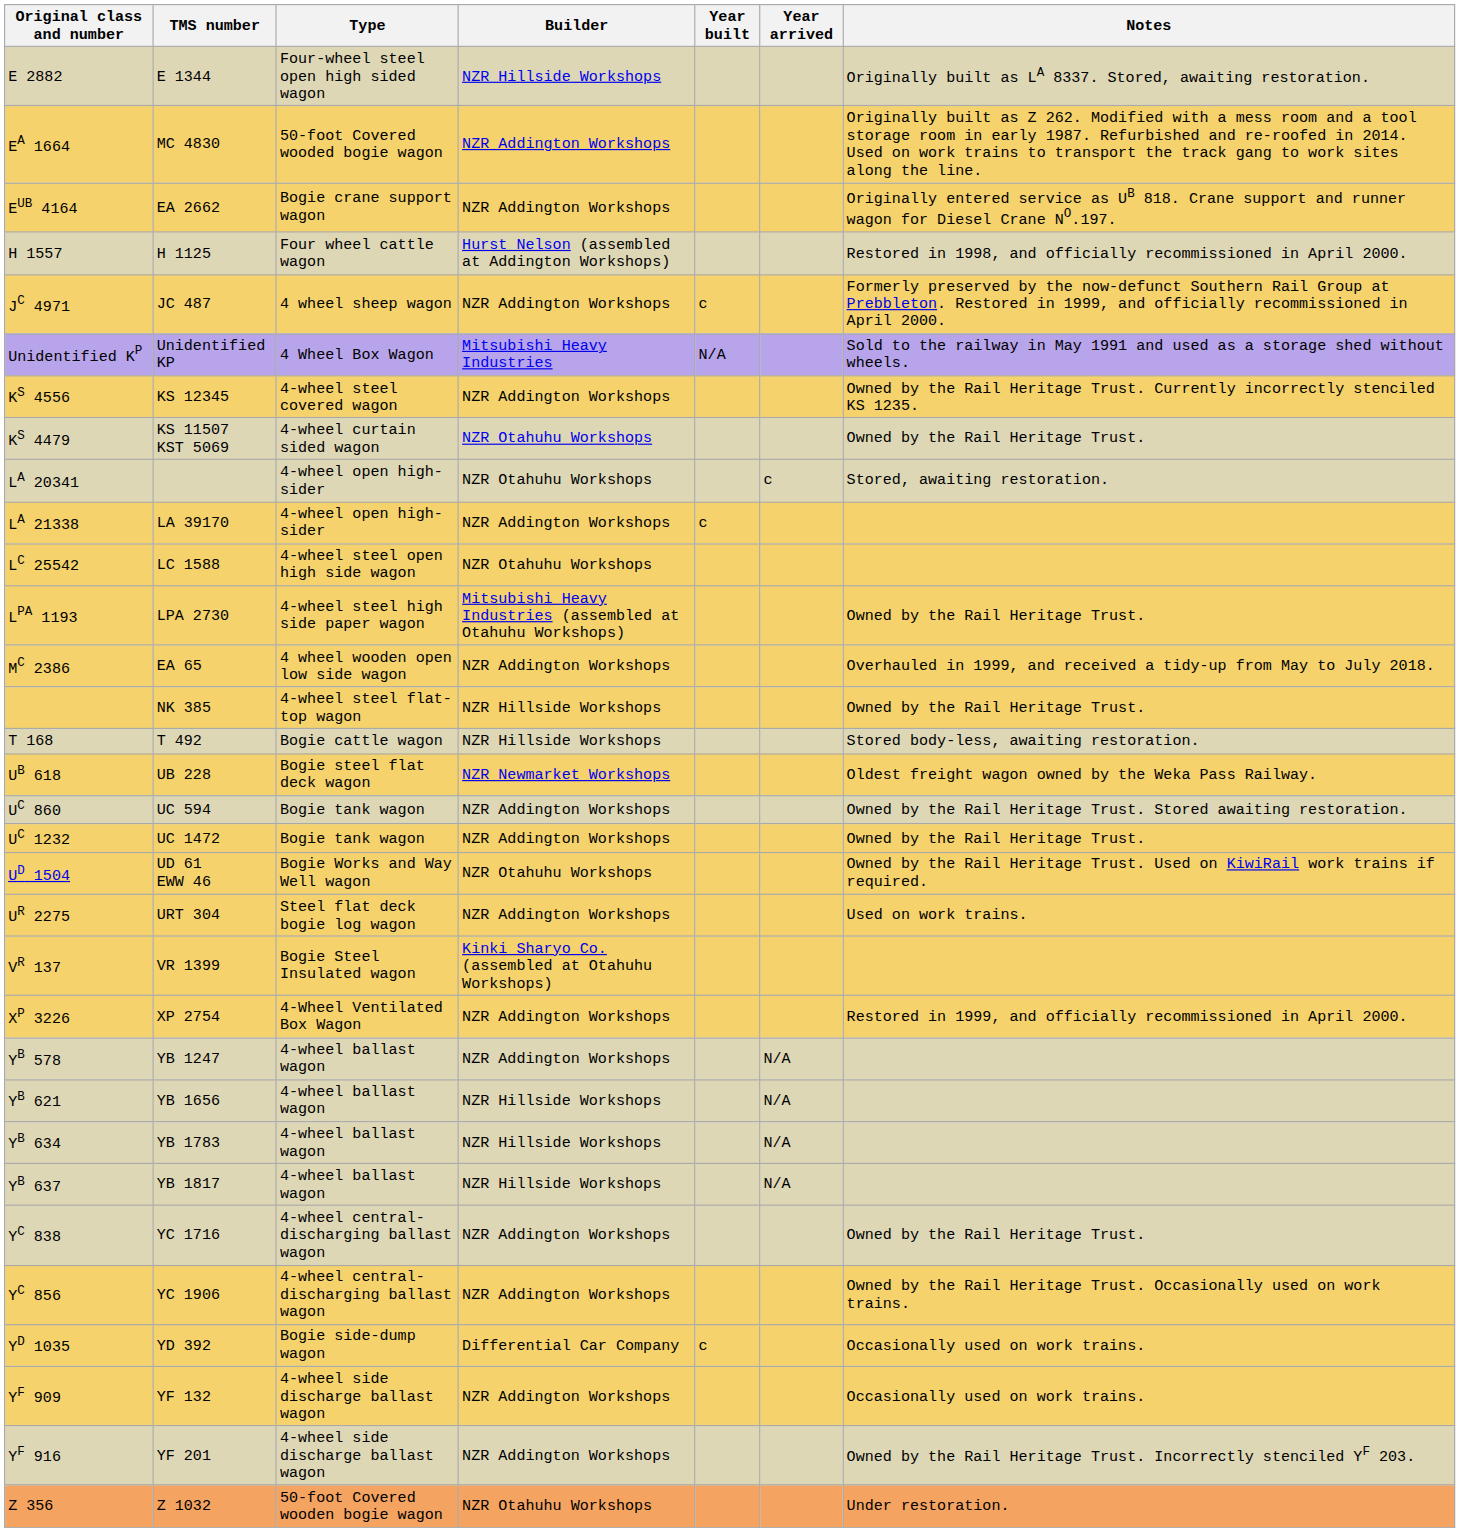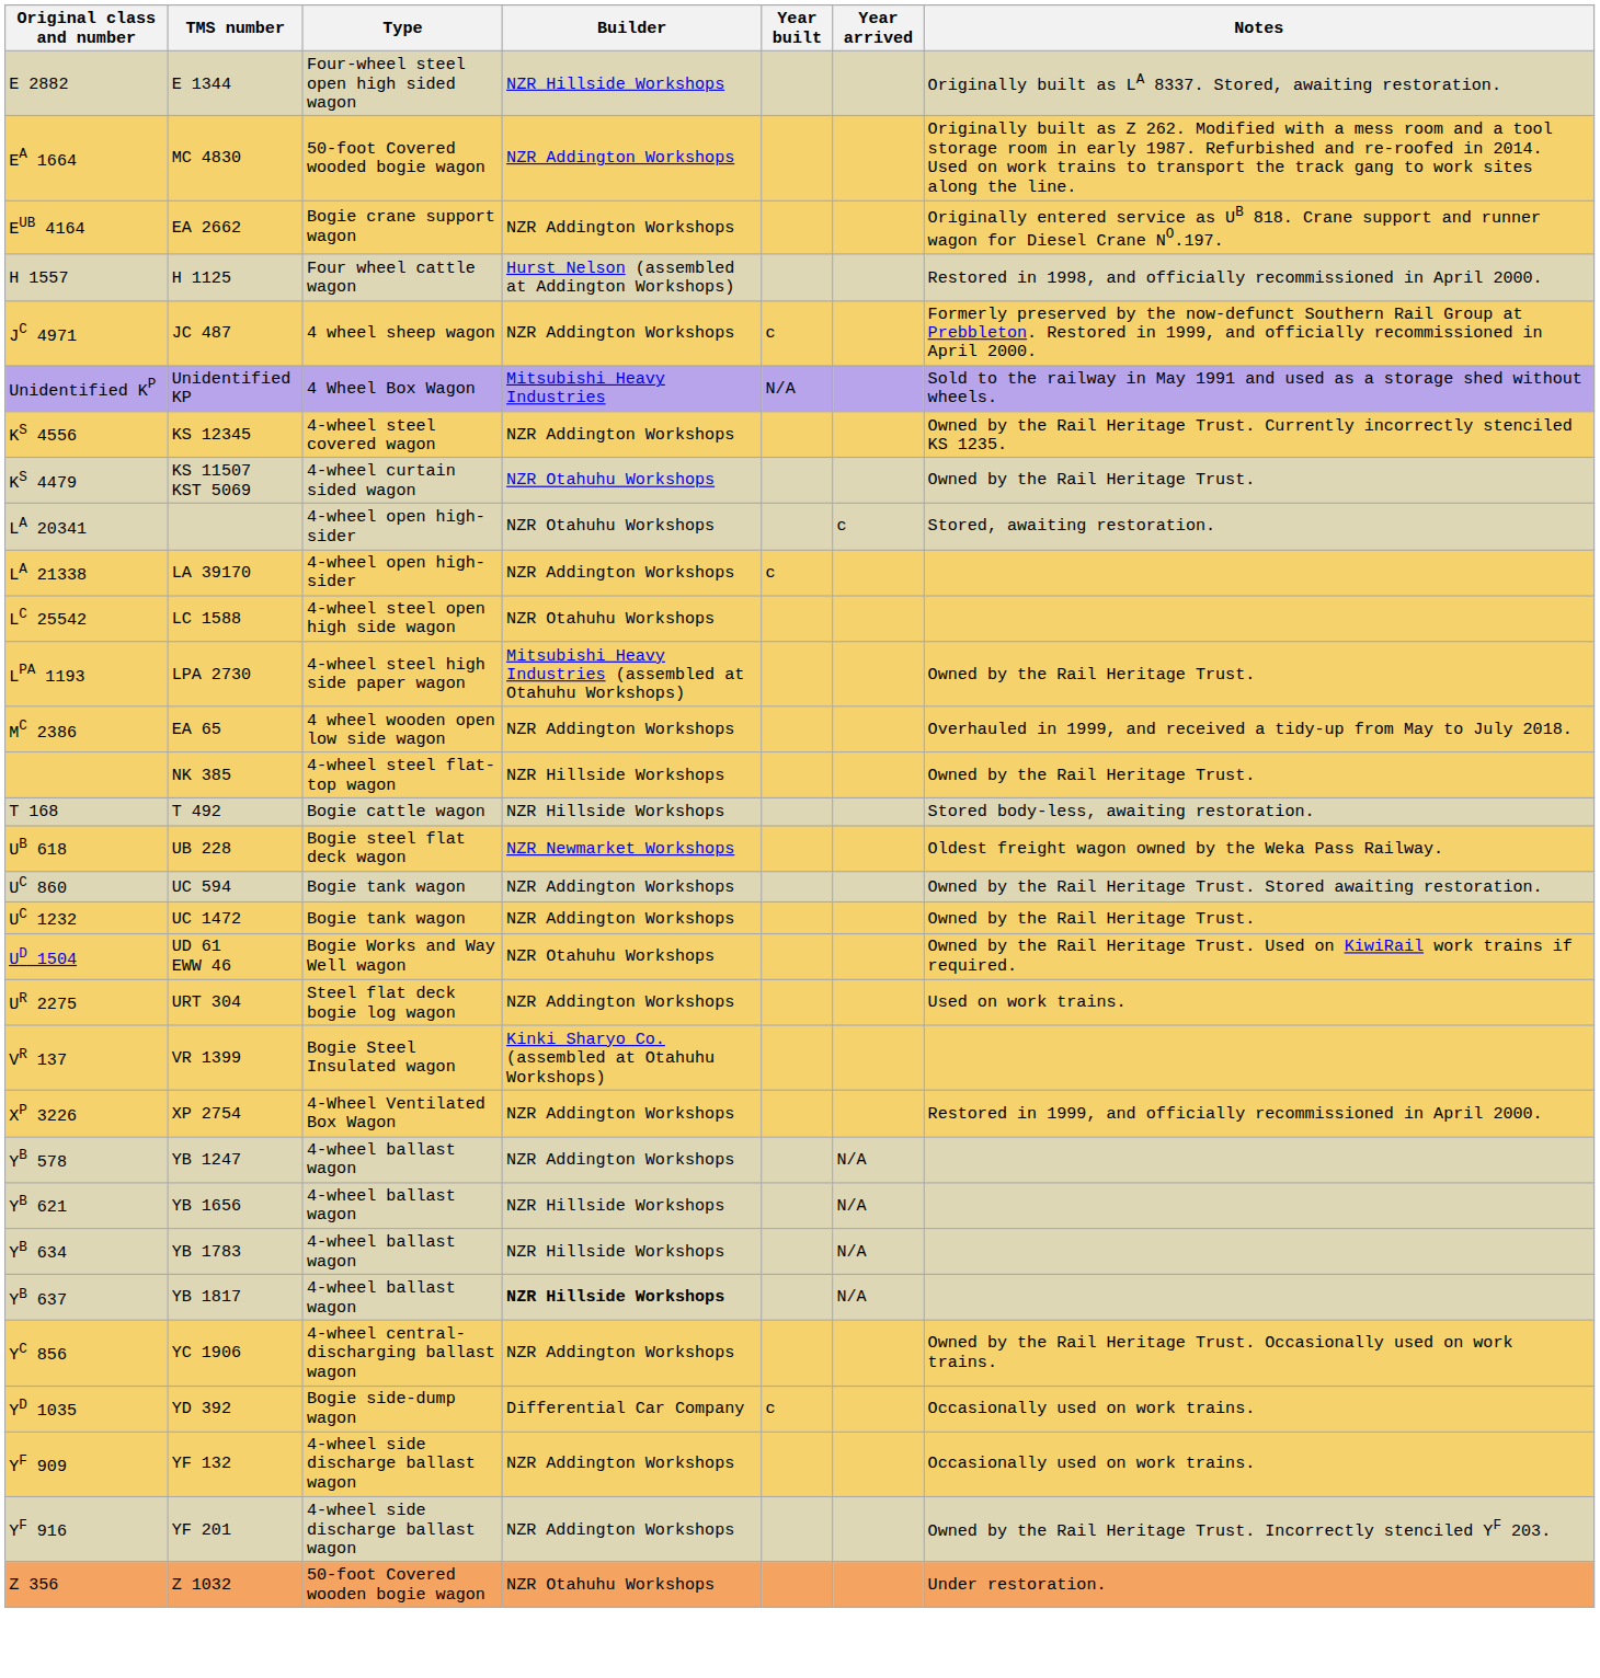 <table class="sortable wikitable" border="1">
 <tr>
 <th>Original class and number</th>
 <th>TMS number</th>
 <th>Type</th>
 <th>Builder</th>
 <th>Year built</th>
 <th>Year arrived</th>
 <th>Notes</th>
 </tr>
 <tr style="background:#DED7B6;">
 <td>E 2882</td>
 <td>E 1344</td>
 <td>Four-wheel steel open high sided wagon</td>
 <td><a href='#'>NZR Hillside Workshops</a></td>
 <td></td>
 <td></td>
 <td>Originally built as L<sup>A</sup> 8337. Stored, awaiting restoration.</td>
 </tr>
 <tr style="background:#F5D26C;">
 <td>E<sup>A</sup> 1664</td>
 <td>MC 4830</td>
 <td>50-foot Covered wooded bogie wagon</td>
 <td><a href='#'>NZR Addington Workshops</a></td>
 <td></td>
 <td></td>
 <td>Originally built as Z 262. Modified with a mess room and a tool storage room in early 1987. Refurbished and re-roofed in 2014. Used on work trains to transport the track gang to work sites along the line.</td>
 </tr>
 <tr style="background:#F5D26C;">
 <td>E<sup>UB</sup> 4164</td>
 <td>EA 2662</td>
 <td>Bogie crane support wagon</td>
 <td>NZR Addington Workshops</td>
 <td></td>
 <td></td>
 <td>Originally entered service as U<sup>B</sup> 818. Crane support and runner wagon for Diesel Crane N<sup>O</sup>.197.</td>
 </tr>
 <tr style="background:#DED7B6;">
 <td>H 1557</td>
 <td>H 1125</td>
 <td>Four wheel cattle wagon</td>
 <td><a href='#'>Hurst Nelson</a> (assembled at Addington Workshops)</td>
 <td></td>
 <td></td>
 <td>Restored in 1998, and officially recommissioned in April 2000.</td>
 </tr>
 <tr style="background:#F5D26C;">
 <td>J<sup>C</sup> 4971</td>
 <td>JC 487</td>
 <td>4 wheel sheep wagon</td>
 <td>NZR Addington Workshops</td>
 <td>c</td>
 <td></td>
 <td>Formerly preserved by the now-defunct Southern Rail Group at <a href='#'>Prebbleton</a>. Restored in 1999, and officially recommissioned in April 2000.</td>
 </tr>
 <tr style="background:#B7A4EB;">
 <td>Unidentified K<sup>P</sup></td>
 <td>Unidentified KP</td>
 <td>4 Wheel Box Wagon</td>
 <td><a href='#'>Mitsubishi Heavy Industries</a></td>
 <td>N/A</td>
 <td></td>
 <td>Sold to the railway in May 1991 and used as a storage shed without wheels.</td>
 </tr>
 <tr style="background:#F5D26C;">
 <td>K<sup>S</sup> 4556</td>
 <td>KS 12345</td>
 <td>4-wheel steel covered wagon</td>
 <td>NZR Addington Workshops</td>
 <td></td>
 <td></td>
 <td>Owned by the Rail Heritage Trust. Currently incorrectly stenciled KS 1235.</td>
 </tr>
 <tr style="background:#DED7B6;">
 <td>K<sup>S</sup> 4479</td>
 <td>KS 11507<br>KST 5069</td>
 <td>4-wheel curtain sided wagon</td>
 <td><a href='#'>NZR Otahuhu Workshops</a></td>
 <td></td>
 <td></td>
 <td>Owned by the Rail Heritage Trust.</td>
 </tr>
 <tr style="background:#DED7B6;">
 <td>L<sup>A</sup> 20341</td>
 <td></td>
 <td>4-wheel open high-sider</td>
 <td>NZR Otahuhu Workshops</td>
 <td></td>
 <td>c</td>
 <td>Stored, awaiting restoration.</td>
 </tr>
 <tr style="background:#F5D26C;">
 <td>L<sup>A</sup> 21338</td>
 <td>LA 39170</td>
 <td>4-wheel open high-sider</td>
 <td>NZR Addington Workshops</td>
 <td>c</td>
 <td></td>
 <td></td>
 </tr>
 <tr style="background:#F5D26C;">
 <td>L<sup>C</sup> 25542</td>
 <td>LC 1588</td>
 <td>4-wheel steel open high side wagon</td>
 <td>NZR Otahuhu Workshops</td>
 <td></td>
 <td></td>
 <td></td>
 </tr>
 <tr style="background:#F5D26C;">
 <td>L<sup>PA</sup> 1193</td>
 <td>LPA 2730</td>
 <td>4-wheel steel high side paper wagon</td>
 <td><a href='#'>Mitsubishi Heavy Industries</a> (assembled at Otahuhu Workshops)</td>
 <td></td>
 <td></td>
 <td>Owned by the Rail Heritage Trust.</td>
 </tr>
 <tr style="background:#F5D26C;">
 <td>M<sup>C</sup> 2386</td>
 <td>EA 65</td>
 <td>4 wheel wooden open low side wagon</td>
 <td>NZR Addington Workshops</td>
 <td></td>
 <td></td>
 <td>Overhauled in 1999, and received a tidy-up from May to July 2018.</td>
 </tr>
 <tr style="background:#F5D26C;">
 <td></td>
 <td>NK 385</td>
 <td>4-wheel steel flat-top wagon</td>
 <td>NZR Hillside Workshops</td>
 <td></td>
 <td></td>
 <td>Owned by the Rail Heritage Trust.</td>
 </tr>
 <tr style="background:#DED7B6;">
 <td>T 168</td>
 <td>T 492</td>
 <td>Bogie cattle wagon</td>
 <td>NZR Hillside Workshops</td>
 <td></td>
 <td></td>
 <td>Stored body-less, awaiting restoration.</td>
 </tr>
 <tr style="background:#F5D26C;">
 <td>U<sup>B</sup> 618</td>
 <td>UB 228</td>
 <td>Bogie steel flat deck wagon</td>
 <td><a href='#'>NZR Newmarket Workshops</a></td>
 <td></td>
 <td></td>
 <td>Oldest freight wagon owned by the Weka Pass Railway.</td>
 </tr>
 <tr style="background:#DED7B6;">
 <td>U<sup>C</sup> 860</td>
 <td>UC 594</td>
 <td>Bogie tank wagon</td>
 <td>NZR Addington Workshops</td>
 <td></td>
 <td></td>
 <td>Owned by the Rail Heritage Trust. Stored awaiting restoration.</td>
 </tr>
 <tr style="background:#F5D26C;">
 <td>U<sup>C</sup> 1232</td>
 <td>UC 1472</td>
 <td>Bogie tank wagon</td>
 <td>NZR Addington Workshops</td>
 <td></td>
 <td></td>
 <td>Owned by the Rail Heritage Trust.</td>
 </tr>
 <tr style="background:#F5D26C;">
 <td><a href='#'>U<sup>D</sup> 1504</a></td>
 <td>UD 61<br>EWW 46</td>
 <td>Bogie Works and Way Well wagon</td>
 <td>NZR Otahuhu Workshops</td>
 <td></td>
 <td></td>
 <td>Owned by the Rail Heritage Trust. Used on <a href='#'>KiwiRail</a> work trains if required.</td>
 </tr>
 <tr style="background:#F5D26C;">
 <td>U<sup>R</sup> 2275</td>
 <td>URT 304</td>
 <td>Steel flat deck bogie log wagon</td>
 <td>NZR Addington Workshops</td>
 <td></td>
 <td></td>
 <td>Used on work trains.</td>
 </tr>
 <tr style="background:#F5D26C;">
 <td>V<sup>R</sup> 137</td>
 <td>VR 1399</td>
 <td>Bogie Steel Insulated wagon</td>
 <td><a href='#'>Kinki Sharyo Co.</a> (assembled at Otahuhu Workshops)</td>
 <td></td>
 <td></td>
 <td></td>
 </tr>
 <tr style="background:#F5D26C;">
 <td>X<sup>P</sup> 3226</td>
 <td>XP 2754</td>
 <td>4-Wheel Ventilated Box Wagon</td>
 <td>NZR Addington Workshops</td>
 <td></td>
 <td></td>
 <td>Restored in 1999, and officially recommissioned in April 2000.</td>
 </tr>
 <tr style="background:#DED7B6;">
 <td>Y<sup>B</sup> 578</td>
 <td>YB 1247</td>
 <td>4-wheel ballast wagon</td>
 <td>NZR Addington Workshops</td>
 <td></td>
 <td>N/A</td>
 <td></td>
 </tr>
 <tr style="background:#DED7B6;">
 <td>Y<sup>B</sup> 621</td>
 <td>YB 1656</td>
 <td>4-wheel ballast wagon</td>
 <td>NZR Hillside Workshops</td>
 <td></td>
 <td>N/A</td>
 <td></td>
 </tr>
 <tr style="background:#DED7B6;">
 <td>Y<sup>B</sup> 634</td>
 <td>YB 1783</td>
 <td>4-wheel ballast wagon</td>
 <td>NZR Hillside Workshops</td>
 <td></td>
 <td>N/A</td>
 <td></td>
 </tr>
 <tr style="background:#DED7B6;">
 <td>Y<sup>B</sup> 637</td>
 <td>YB 1817</td>
 <td>4-wheel ballast wagon</td>
-<td>NZR Hillside Workshops</td>
+<td><strong>NZR Hillside Workshops</strong></td>
 <td></td>
 <td>N/A</td>
 <td></td>
-</tr>
-<tr style="background:#DED7B6;">
-<td>Y<sup>C</sup> 838</td>
-<td>YC 1716</td>
-<td>4-wheel central-discharging ballast wagon</td>
-<td>NZR Addington Workshops</td>
-<td></td>
-<td></td>
-<td>Owned by the Rail Heritage Trust.</td>
 </tr>
 <tr style="background:#F5D26C;">
 <td>Y<sup>C</sup> 856</td>
 <td>YC 1906</td>
 <td>4-wheel central-discharging ballast wagon</td>
 <td>NZR Addington Workshops</td>
 <td></td>
 <td></td>
 <td>Owned by the Rail Heritage Trust. Occasionally used on work trains.</td>
 </tr>
 <tr style="background:#F5D26C;">
 <td>Y<sup>D</sup> 1035</td>
 <td>YD 392</td>
 <td>Bogie side-dump wagon</td>
 <td>Differential Car Company</td>
 <td>c</td>
 <td></td>
 <td>Occasionally used on work trains.</td>
 </tr>
 <tr style="background:#F5D26C;">
 <td>Y<sup>F</sup> 909</td>
 <td>YF 132</td>
 <td>4-wheel side discharge ballast wagon</td>
 <td>NZR Addington Workshops</td>
 <td></td>
 <td></td>
 <td>Occasionally used on work trains.</td>
 </tr>
 <tr style="background:#DED7B6;">
 <td>Y<sup>F</sup> 916</td>
 <td>YF 201</td>
 <td>4-wheel side discharge ballast wagon</td>
 <td>NZR Addington Workshops</td>
 <td></td>
 <td></td>
 <td>Owned by the Rail Heritage Trust. Incorrectly stenciled Y<sup>F</sup> 203.</td>
 </tr>
 <tr style="background:#f4a460;">
 <td>Z 356</td>
 <td>Z 1032</td>
 <td>50-foot Covered wooden bogie wagon</td>
 <td>NZR Otahuhu Workshops</td>
 <td></td>
 <td></td>
 <td>Under restoration.</td>
 </tr>
 </table>
